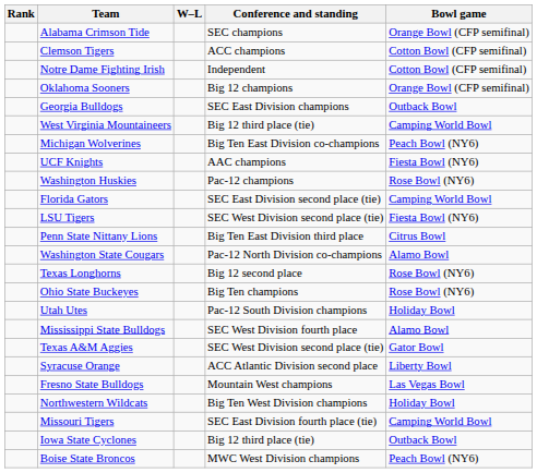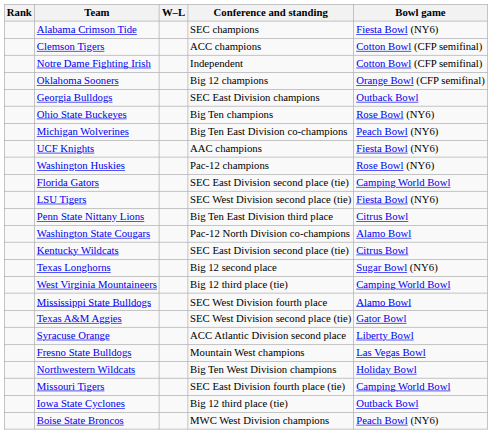 <table class="wikitable sortable">
 <tr>
 <th>Rank</th>
 <th>Team</th>
 <th>W–L</th>
 <th>Conference and standing</th>
 <th>Bowl game</th>
 </tr>
 <tr>
 <td></td>
 <td><a href='#'>Alabama Crimson Tide</a></td>
 <td></td>
 <td>SEC champions</td>
-<td><a href='#'>Orange Bowl</a> (CFP semifinal)</td>
+<td><a href='#'>Fiesta Bowl</a> (NY6)</td>
 </tr>
 <tr>
 <td></td>
 <td><a href='#'>Clemson Tigers</a></td>
 <td></td>
 <td>ACC champions</td>
 <td><a href='#'>Cotton Bowl</a> (CFP semifinal)</td>
 </tr>
 <tr>
 <td></td>
 <td><a href='#'>Notre Dame Fighting Irish</a></td>
 <td></td>
 <td>Independent</td>
 <td><a href='#'>Cotton Bowl</a> (CFP semifinal)</td>
 </tr>
 <tr>
 <td></td>
 <td><a href='#'>Oklahoma Sooners</a></td>
 <td></td>
 <td>Big 12 champions</td>
 <td><a href='#'>Orange Bowl</a> (CFP semifinal)</td>
 </tr>
 <tr>
 <td></td>
 <td><a href='#'>Georgia Bulldogs</a></td>
 <td></td>
 <td>SEC East Division champions</td>
 <td><a href='#'>Outback Bowl</a></td>
 </tr>
 <tr>
 <td></td>
-<td><a href='#'>West Virginia Mountaineers</a></td>
-<td align=center></td>
-<td>Big 12 third place (tie)</td>
-<td><a href='#'>Camping World Bowl</a></td>
+<td><a href='#'>Ohio State Buckeyes</a></td>
+<td></td>
+<td>Big Ten champions</td>
+<td><a href='#'>Rose Bowl</a> (NY6)</td>
 </tr>
 <tr>
 <td></td>
 <td><a href='#'>Michigan Wolverines</a></td>
 <td></td>
 <td>Big Ten East Division co-champions</td>
 <td><a href='#'>Peach Bowl</a> (NY6)</td>
 </tr>
 <tr>
 <td></td>
 <td><a href='#'>UCF Knights</a></td>
 <td></td>
 <td>AAC champions</td>
 <td><a href='#'>Fiesta Bowl</a> (NY6)</td>
 </tr>
 <tr>
 <td></td>
 <td><a href='#'>Washington Huskies</a></td>
 <td></td>
 <td>Pac-12 champions</td>
 <td><a href='#'>Rose Bowl</a> (NY6)</td>
 </tr>
 <tr>
 <td></td>
 <td><a href='#'>Florida Gators</a></td>
 <td align=center></td>
 <td>SEC East Division second place (tie)</td>
 <td><a href='#'>Camping World Bowl</a></td>
 </tr>
 <tr>
 <td></td>
 <td><a href='#'>LSU Tigers</a></td>
 <td align=center></td>
 <td>SEC West Division second place (tie)</td>
 <td><a href='#'>Fiesta Bowl</a> (NY6)</td>
 </tr>
 <tr>
 <td></td>
 <td><a href='#'>Penn State Nittany Lions</a></td>
 <td align=center></td>
 <td>Big Ten East Division third place</td>
 <td><a href='#'>Citrus Bowl</a></td>
 </tr>
 <tr>
 <td></td>
 <td><a href='#'>Washington State Cougars</a></td>
 <td></td>
 <td>Pac-12 North Division co-champions</td>
 <td><a href='#'>Alamo Bowl</a></td>
 </tr>
 <tr>
 <td></td>
+<td><a href='#'>Kentucky Wildcats</a></td>
+<td align=center></td>
+<td>SEC East Division second place (tie)</td>
+<td><a href='#'>Citrus Bowl</a></td>
+</tr>
+<tr>
+<td></td>
 <td><a href='#'>Texas Longhorns</a></td>
 <td align=center></td>
 <td>Big 12 second place</td>
-<td><a href='#'>Rose Bowl</a> (NY6)</td>
+<td><a href='#'>Sugar Bowl</a> (NY6)</td>
 </tr>
 <tr>
 <td></td>
-<td><a href='#'>Ohio State Buckeyes</a></td>
-<td></td>
-<td>Big Ten champions</td>
-<td><a href='#'>Rose Bowl</a> (NY6)</td>
-</tr>
-<tr>
-<td></td>
-<td><a href='#'>Utah Utes</a></td>
+<td><a href='#'>West Virginia Mountaineers</a></td>
 <td align=center></td>
-<td>Pac-12 South Division champions</td>
-<td><a href='#'>Holiday Bowl</a></td>
+<td>Big 12 third place (tie)</td>
+<td><a href='#'>Camping World Bowl</a></td>
 </tr>
 <tr>
 <td></td>
 <td><a href='#'>Mississippi State Bulldogs</a></td>
 <td align=center></td>
 <td>SEC West Division fourth place</td>
 <td><a href='#'>Alamo Bowl</a></td>
 </tr>
 <tr>
 <td></td>
 <td><a href='#'>Texas A&M Aggies</a></td>
 <td align=center></td>
 <td>SEC West Division second place (tie)</td>
 <td><a href='#'>Gator Bowl</a></td>
 </tr>
 <tr>
 <td></td>
 <td><a href='#'>Syracuse Orange</a></td>
 <td align=center></td>
 <td>ACC Atlantic Division second place</td>
 <td><a href='#'>Liberty Bowl</a></td>
 </tr>
 <tr>
 <td></td>
 <td><a href='#'>Fresno State Bulldogs</a></td>
 <td></td>
 <td>Mountain West champions</td>
 <td><a href='#'>Las Vegas Bowl</a></td>
 </tr>
 <tr>
 <td></td>
 <td><a href='#'>Northwestern Wildcats</a></td>
 <td align=center></td>
 <td>Big Ten West Division champions</td>
 <td><a href='#'>Holiday Bowl</a></td>
 </tr>
 <tr>
 <td></td>
 <td><a href='#'>Missouri Tigers</a></td>
 <td align=center></td>
 <td>SEC East Division fourth place (tie)</td>
 <td><a href='#'>Camping World Bowl</a></td>
 </tr>
 <tr>
 <td></td>
 <td><a href='#'>Iowa State Cyclones</a></td>
 <td align=center></td>
 <td>Big 12 third place (tie)</td>
 <td><a href='#'>Outback Bowl</a></td>
 </tr>
 <tr>
 <td></td>
 <td><a href='#'>Boise State Broncos</a></td>
 <td></td>
 <td>MWC West Division champions</td>
 <td><a href='#'>Peach Bowl</a> (NY6)</td>
 </tr>
 </table>
